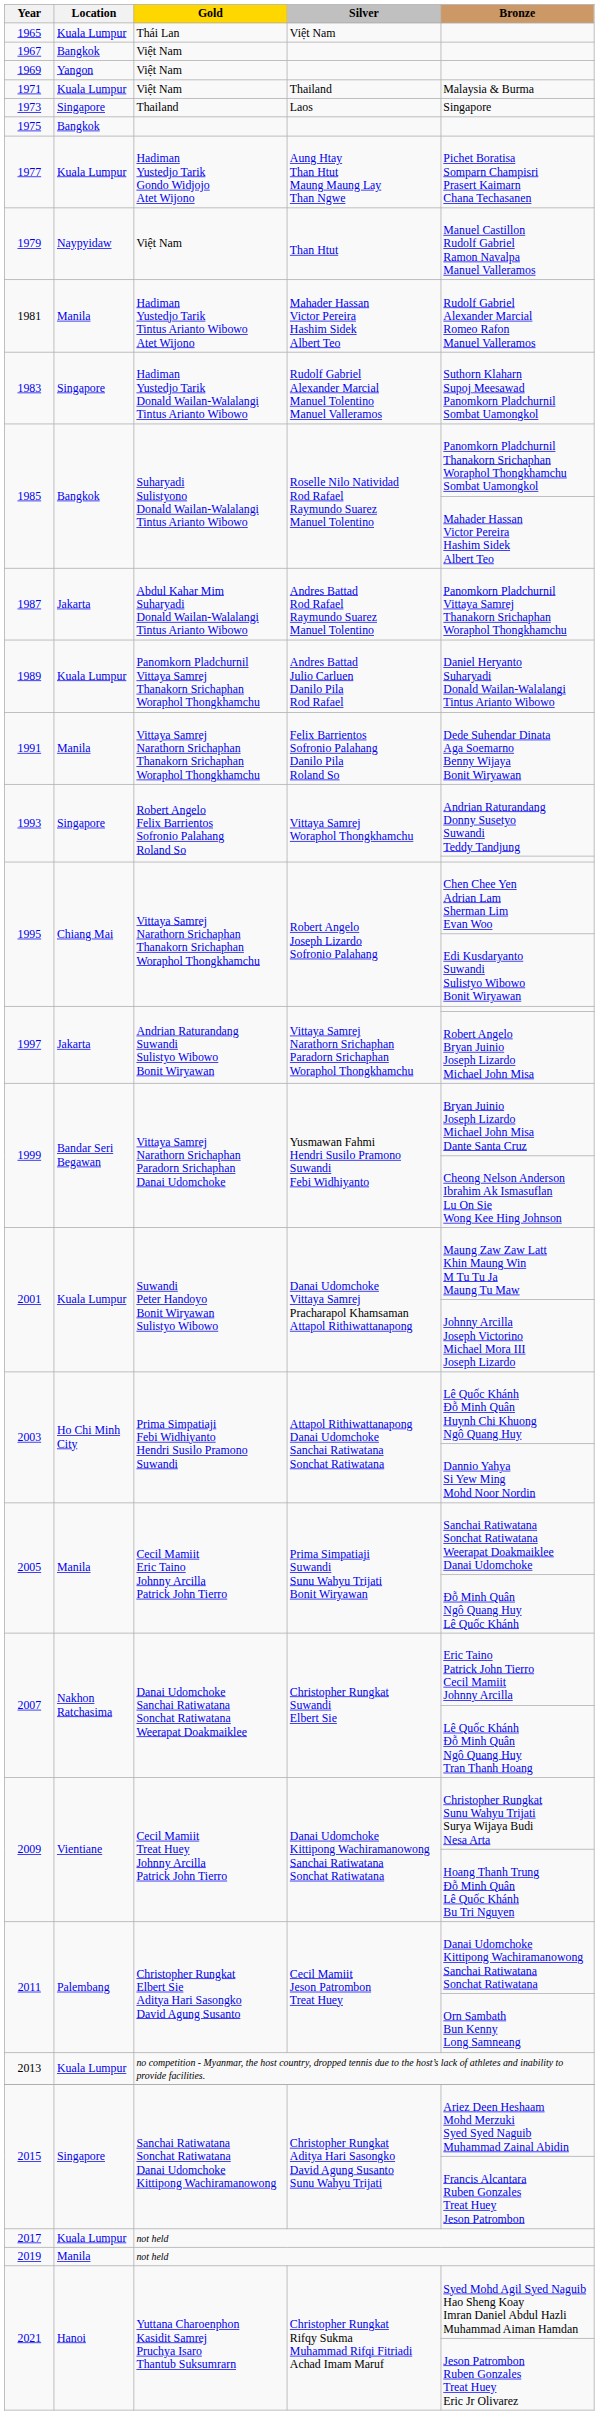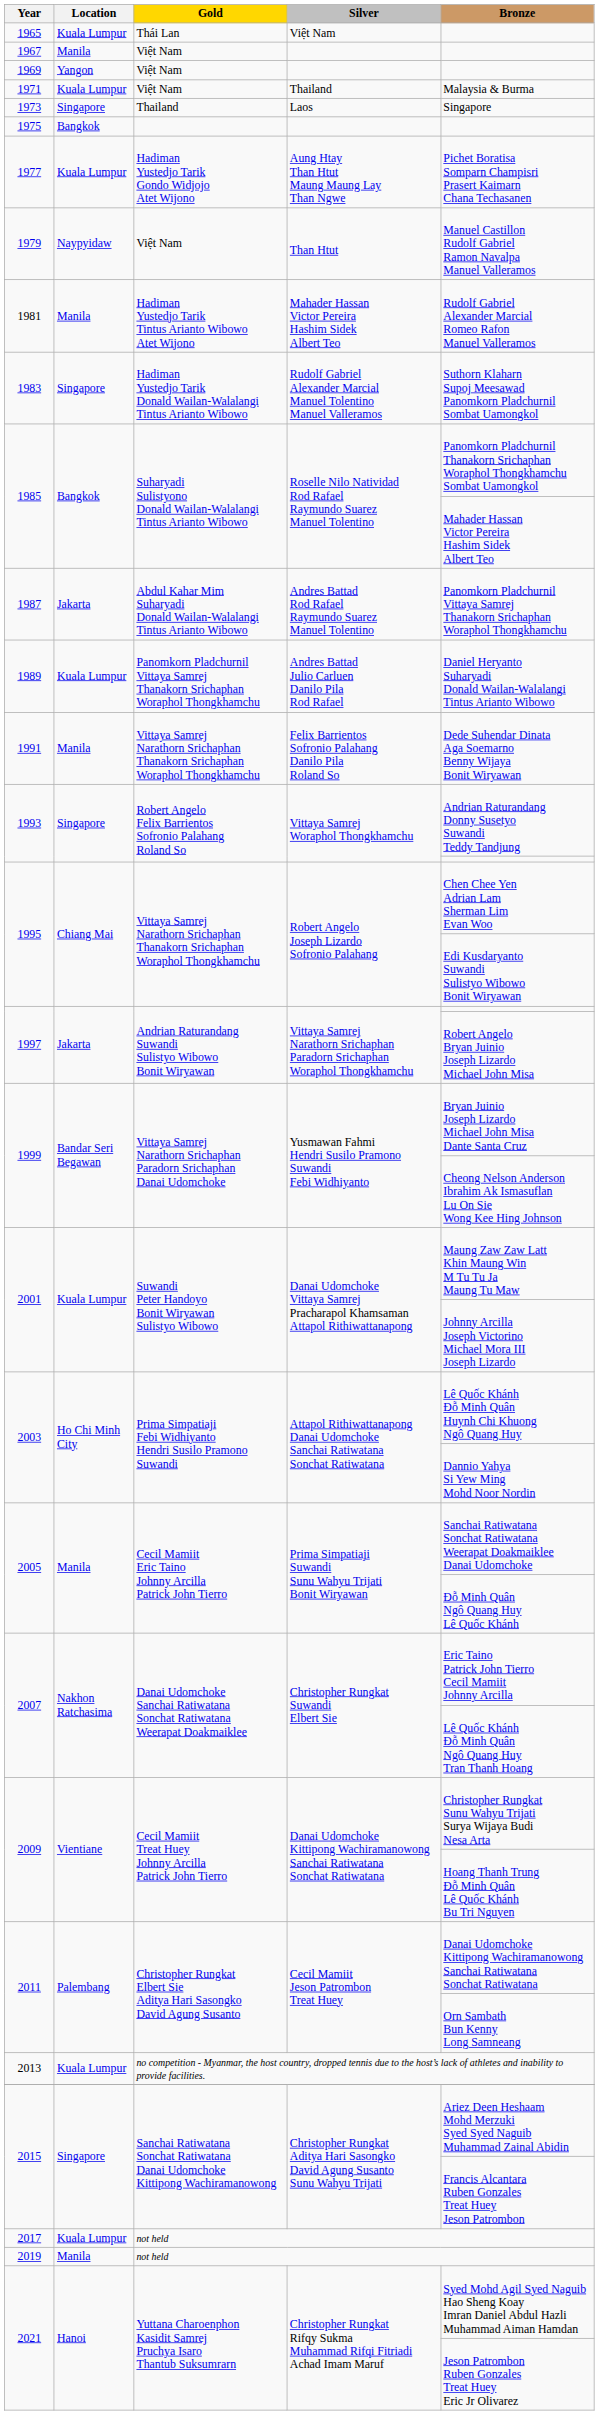 <table class="wikitable">
 <tr align=center>
 <th width="60">Year</th>
 <th width="100">Location</th>
 <td width="200" bgcolor=gold><strong>Gold</strong></td>
 <td width="200" bgcolor=silver><strong>Silver</strong></td>
 <td width="200" bgcolor=cc9966><strong>Bronze</strong></td>
 </tr>
 <tr>
 <td align="center"><a href='#'>1965</a></td>
 <td><a href='#'>Kuala Lumpur</a></td>
 <td>Thái Lan</td>
 <td>Việt Nam</td>
 <td></td>
 </tr>
 <tr>
 <td align="center"><a href='#'>1967</a></td>
-<td><a href='#'>Bangkok</a></td>
+<td><a href='#'>Manila</a></td>
 <td>Việt Nam</td>
 <td></td>
 <td></td>
 </tr>
 <tr>
 <td align="center"><a href='#'>1969</a></td>
 <td><a href='#'>Yangon</a></td>
 <td>Việt Nam</td>
 <td></td>
 <td></td>
 </tr>
 <tr>
 <td align="center"><a href='#'>1971</a></td>
 <td><a href='#'>Kuala Lumpur</a></td>
 <td>Việt Nam</td>
 <td>Thailand</td>
 <td>Malaysia & Burma</td>
 </tr>
 <tr>
 <td align="center"><a href='#'>1973</a></td>
 <td><a href='#'>Singapore</a></td>
 <td>Thailand</td>
 <td>Laos</td>
 <td>Singapore</td>
 </tr>
 <tr>
 <td align="center"><a href='#'>1975</a></td>
 <td><a href='#'>Bangkok</a></td>
 <td></td>
 <td></td>
 <td></td>
 </tr>
 <tr>
 <td align="center"><a href='#'>1977</a></td>
 <td><a href='#'>Kuala Lumpur</a></td>
 <td> <br> <a href='#'>Hadiman</a> <br> <a href='#'>Yustedjo Tarik</a> <br> <a href='#'>Gondo Widjojo</a> <br> <a href='#'>Atet Wijono</a></td>
 <td> <br> <a href='#'>Aung Htay</a> <br> <a href='#'>Than Htut</a> <br> <a href='#'>Maung Maung Lay</a> <br> <a href='#'>Than Ngwe</a></td>
 <td> <br> <a href='#'>Pichet Boratisa</a> <br> <a href='#'>Somparn Champisri</a> <br> <a href='#'>Prasert Kaimarn</a> <br> <a href='#'>Chana Techasanen</a></td>
 </tr>
 <tr>
 <td align="center"><a href='#'>1979</a></td>
 <td><a href='#'>Naypyidaw</a></td>
 <td>Việt Nam</td>
 <td> <br> <a href='#'>Than Htut</a></td>
 <td> <br> <a href='#'>Manuel Castillon</a> <br> <a href='#'>Rudolf Gabriel</a> <br> <a href='#'>Ramon Navalpa</a> <br> <a href='#'>Manuel Valleramos</a></td>
 </tr>
 <tr>
 <td align="center">1981</td>
 <td><a href='#'>Manila</a></td>
 <td> <br> <a href='#'>Hadiman</a> <br> <a href='#'>Yustedjo Tarik</a> <br> <a href='#'>Tintus Arianto Wibowo</a> <br> <a href='#'>Atet Wijono</a></td>
 <td> <br> <a href='#'>Mahader Hassan</a> <br> <a href='#'>Victor Pereira</a> <br> <a href='#'>Hashim Sidek</a> <br> <a href='#'>Albert Teo</a></td>
 <td> <br> <a href='#'>Rudolf Gabriel</a> <br> <a href='#'>Alexander Marcial</a> <br> <a href='#'>Romeo Rafon</a> <br> <a href='#'>Manuel Valleramos</a></td>
 </tr>
 <tr>
 <td align="center"><a href='#'>1983</a></td>
 <td><a href='#'>Singapore</a></td>
 <td> <br> <a href='#'>Hadiman</a> <br> <a href='#'>Yustedjo Tarik</a> <br> <a href='#'>Donald Wailan-Walalangi</a> <br> <a href='#'>Tintus Arianto Wibowo</a></td>
 <td> <br> <a href='#'>Rudolf Gabriel</a> <br> <a href='#'>Alexander Marcial</a> <br> <a href='#'>Manuel Tolentino</a> <br> <a href='#'>Manuel Valleramos</a></td>
 <td> <br> <a href='#'>Suthorn Klaharn</a> <br> <a href='#'>Supoj Meesawad</a> <br> <a href='#'>Panomkorn Pladchurnil</a> <br> <a href='#'>Sombat Uamongkol</a></td>
 </tr>
 <tr>
 <td rowspan="2" align="center"><a href='#'>1985</a></td>
 <td rowspan="2"><a href='#'>Bangkok</a></td>
 <td rowspan="2"> <br> <a href='#'>Suharyadi</a> <br> <a href='#'>Sulistyono</a> <br> <a href='#'>Donald Wailan-Walalangi</a> <br> <a href='#'>Tintus Arianto Wibowo</a></td>
 <td rowspan="2"> <br> <a href='#'>Roselle Nilo Natividad</a> <br> <a href='#'>Rod Rafael</a> <br> <a href='#'>Raymundo Suarez</a> <br> <a href='#'>Manuel Tolentino</a></td>
 <td>  <br> <a href='#'>Panomkorn Pladchurnil</a> <br> <a href='#'>Thanakorn Srichaphan</a> <br> <a href='#'>Woraphol Thongkhamchu</a> <br> <a href='#'>Sombat Uamongkol</a></td>
 </tr>
 <tr>
 <td> <br> <a href='#'>Mahader Hassan</a> <br> <a href='#'>Victor Pereira</a> <br> <a href='#'>Hashim Sidek</a> <br> <a href='#'>Albert Teo</a></td>
 </tr>
 <tr>
 <td align="center"><a href='#'>1987</a></td>
 <td><a href='#'>Jakarta</a></td>
 <td> <br> <a href='#'>Abdul Kahar Mim</a> <br> <a href='#'>Suharyadi</a> <br> <a href='#'>Donald Wailan-Walalangi</a> <br> <a href='#'>Tintus Arianto Wibowo</a></td>
 <td> <br> <a href='#'>Andres Battad</a> <br> <a href='#'>Rod Rafael</a> <br> <a href='#'>Raymundo Suarez</a> <br> <a href='#'>Manuel Tolentino</a></td>
 <td> <br> <a href='#'>Panomkorn Pladchurnil</a> <br> <a href='#'>Vittaya Samrej</a> <br> <a href='#'>Thanakorn Srichaphan</a> <br> <a href='#'>Woraphol Thongkhamchu</a></td>
 </tr>
 <tr>
 <td align="center"><a href='#'>1989</a></td>
 <td><a href='#'>Kuala Lumpur</a></td>
 <td> <br> <a href='#'>Panomkorn Pladchurnil</a> <br> <a href='#'>Vittaya Samrej</a> <br> <a href='#'>Thanakorn Srichaphan</a> <br> <a href='#'>Woraphol Thongkhamchu</a></td>
 <td> <br> <a href='#'>Andres Battad</a> <br> <a href='#'>Julio Carluen</a> <br> <a href='#'>Danilo Pila</a> <br> <a href='#'>Rod Rafael</a></td>
 <td> <br> <a href='#'>Daniel Heryanto</a> <br> <a href='#'>Suharyadi</a> <br> <a href='#'>Donald Wailan-Walalangi</a> <br> <a href='#'>Tintus Arianto Wibowo</a></td>
 </tr>
 <tr>
 <td align="center"><a href='#'>1991</a></td>
 <td><a href='#'>Manila</a></td>
 <td> <br> <a href='#'>Vittaya Samrej</a> <br> <a href='#'>Narathorn Srichaphan</a> <br> <a href='#'>Thanakorn Srichaphan</a> <br> <a href='#'>Woraphol Thongkhamchu</a></td>
 <td> <br> <a href='#'>Felix Barrientos</a> <br> <a href='#'>Sofronio Palahang</a> <br> <a href='#'>Danilo Pila</a> <br> <a href='#'>Roland So</a></td>
 <td> <br> <a href='#'>Dede Suhendar Dinata</a> <br> <a href='#'>Aga Soemarno</a> <br> <a href='#'>Benny Wijaya</a> <br> <a href='#'>Bonit Wiryawan</a></td>
 </tr>
 <tr>
 <td rowspan="2" align="center"><a href='#'>1993</a></td>
 <td rowspan="2"><a href='#'>Singapore</a></td>
 <td rowspan="2"> <br> <a href='#'>Robert Angelo</a> <br> <a href='#'>Felix Barrientos</a> <br> <a href='#'>Sofronio Palahang</a> <br> <a href='#'>Roland So</a></td>
 <td rowspan="2"> <br> <a href='#'>Vittaya Samrej</a> <br> <a href='#'>Woraphol Thongkhamchu</a></td>
 <td> <br> <a href='#'>Andrian Raturandang</a> <br> <a href='#'>Donny Susetyo</a> <br> <a href='#'>Suwandi</a> <br> <a href='#'>Teddy Tandjung</a></td>
 </tr>
 <tr>
 <td></td>
 </tr>
 <tr>
 <td rowspan="2" align="center"><a href='#'>1995</a></td>
 <td rowspan="2"><a href='#'>Chiang Mai</a></td>
 <td rowspan="2"> <br> <a href='#'>Vittaya Samrej</a> <br> <a href='#'>Narathorn Srichaphan</a> <br> <a href='#'>Thanakorn Srichaphan</a> <br> <a href='#'>Woraphol Thongkhamchu</a></td>
 <td rowspan="2"> <br> <a href='#'>Robert Angelo</a> <br> <a href='#'>Joseph Lizardo</a> <br> <a href='#'>Sofronio Palahang</a></td>
 <td> <br> <a href='#'>Chen Chee Yen</a> <br> <a href='#'>Adrian Lam</a> <br> <a href='#'>Sherman Lim</a> <br> <a href='#'>Evan Woo</a></td>
 </tr>
 <tr>
 <td> <br> <a href='#'>Edi Kusdaryanto</a> <br> <a href='#'>Suwandi</a> <br> <a href='#'>Sulistyo Wibowo</a> <br> <a href='#'>Bonit Wiryawan</a></td>
 </tr>
 <tr>
 <td rowspan="2" align="center"><a href='#'>1997</a></td>
 <td rowspan="2"><a href='#'>Jakarta</a></td>
 <td rowspan="2"> <br> <a href='#'>Andrian Raturandang</a> <br> <a href='#'>Suwandi</a> <br> <a href='#'>Sulistyo Wibowo</a> <br> <a href='#'>Bonit Wiryawan</a></td>
 <td rowspan="2"> <br> <a href='#'>Vittaya Samrej</a><br> <a href='#'>Narathorn Srichaphan</a> <br> <a href='#'>Paradorn Srichaphan</a> <br> <a href='#'>Woraphol Thongkhamchu</a></td>
 <td></td>
 </tr>
 <tr>
 <td> <br> <a href='#'>Robert Angelo</a> <br> <a href='#'>Bryan Juinio</a><br> <a href='#'>Joseph Lizardo</a><br> <a href='#'>Michael John Misa</a></td>
 </tr>
 <tr>
 <td rowspan="2" align="center"><a href='#'>1999</a></td>
 <td rowspan="2"><a href='#'>Bandar Seri Begawan</a></td>
 <td rowspan="2"> <br> <a href='#'>Vittaya Samrej</a><br> <a href='#'>Narathorn Srichaphan</a> <br> <a href='#'>Paradorn Srichaphan</a> <br> <a href='#'>Danai Udomchoke</a></td>
 <td rowspan="2"> <br> Yusmawan Fahmi <br>  <a href='#'>Hendri Susilo Pramono</a> <br> <a href='#'>Suwandi</a><br> <a href='#'>Febi Widhiyanto</a></td>
 <td> <br> <a href='#'>Bryan Juinio</a><br> <a href='#'>Joseph Lizardo</a><br> <a href='#'>Michael John Misa</a><br> <a href='#'>Dante Santa Cruz</a></td>
 </tr>
 <tr>
 <td><br> <a href='#'>Cheong Nelson Anderson</a> <br> <a href='#'>Ibrahim Ak Ismasuflan</a><br> <a href='#'>Lu On Sie</a><br> <a href='#'>Wong Kee Hing Johnson</a></td>
 </tr>
 <tr>
 <td rowspan="2" align="center"><a href='#'>2001</a></td>
 <td rowspan="2"><a href='#'>Kuala Lumpur</a></td>
 <td rowspan="2"><br> <a href='#'>Suwandi</a><br> <a href='#'>Peter Handoyo</a><br> <a href='#'>Bonit Wiryawan</a><br> <a href='#'>Sulistyo Wibowo</a></td>
 <td rowspan="2"><br> <a href='#'>Danai Udomchoke</a><br> <a href='#'>Vittaya Samrej</a><br> Pracharapol Khamsaman<br> <a href='#'>Attapol Rithiwattanapong</a></td>
 <td><br> <a href='#'>Maung Zaw Zaw Latt</a><br> <a href='#'>Khin Maung Win</a><br> <a href='#'>M Tu Tu Ja</a><br> <a href='#'>Maung Tu Maw</a></td>
 </tr>
 <tr>
 <td><br> <a href='#'>Johnny Arcilla</a><br> <a href='#'>Joseph Victorino</a><br> <a href='#'>Michael Mora III</a><br> <a href='#'>Joseph Lizardo</a></td>
 </tr>
 <tr>
 <td rowspan="2" align="center"><a href='#'>2003</a></td>
 <td rowspan="2"><a href='#'>Ho Chi Minh City</a></td>
 <td rowspan="2"><br> <a href='#'>Prima Simpatiaji</a><br> <a href='#'>Febi Widhiyanto</a><br> <a href='#'>Hendri Susilo Pramono</a><br> <a href='#'>Suwandi</a></td>
 <td rowspan="2"><br> <a href='#'>Attapol Rithiwattanapong</a><br> <a href='#'>Danai Udomchoke</a><br> <a href='#'>Sanchai Ratiwatana</a><br> <a href='#'>Sonchat Ratiwatana</a></td>
 <td><br> <a href='#'>Lê Quốc Khánh</a><br> <a href='#'>Đỗ Minh Quân</a><br> <a href='#'>Huynh Chi Khuong</a><br> <a href='#'>Ngô Quang Huy</a></td>
 </tr>
 <tr>
 <td><br> <a href='#'>Dannio Yahya</a><br> <a href='#'>Si Yew Ming</a><br> <a href='#'>Mohd Noor Nordin</a></td>
 </tr>
 <tr>
 <td rowspan="2" align="center"><a href='#'>2005</a></td>
 <td rowspan="2"><a href='#'>Manila</a></td>
 <td rowspan="2"><br> <a href='#'>Cecil Mamiit</a><br> <a href='#'>Eric Taino</a><br> <a href='#'>Johnny Arcilla</a><br> <a href='#'>Patrick John Tierro</a></td>
 <td rowspan="2"><br> <a href='#'>Prima Simpatiaji</a><br> <a href='#'>Suwandi</a><br> <a href='#'>Sunu Wahyu Trijati</a><br> <a href='#'>Bonit Wiryawan</a></td>
 <td><br> <a href='#'>Sanchai Ratiwatana</a><br> <a href='#'>Sonchat Ratiwatana</a><br> <a href='#'>Weerapat Doakmaiklee</a><br> <a href='#'>Danai Udomchoke</a></td>
 </tr>
 <tr>
 <td><br> <a href='#'>Đỗ Minh Quân</a><br><a href='#'>Ngô Quang Huy</a> <br> <a href='#'>Lê Quốc Khánh</a></td>
 </tr>
 <tr>
 <td rowspan="2" align="center"><a href='#'>2007</a></td>
 <td rowspan="2"><a href='#'>Nakhon Ratchasima</a></td>
 <td rowspan="2"> <br> <a href='#'>Danai Udomchoke</a> <br> <a href='#'>Sanchai Ratiwatana</a> <br> <a href='#'>Sonchat Ratiwatana</a> <br> <a href='#'>Weerapat Doakmaiklee</a></td>
 <td rowspan="2"> <br> <a href='#'>Christopher Rungkat</a> <br> <a href='#'>Suwandi</a> <br> <a href='#'>Elbert Sie</a><br> </td>
 <td> <br> <a href='#'>Eric Taino</a> <br> <a href='#'>Patrick John Tierro</a> <br> <a href='#'>Cecil Mamiit</a> <br> <a href='#'>Johnny Arcilla</a></td>
 </tr>
 <tr>
 <td> <br> <a href='#'>Lê Quốc Khánh</a> <br> <a href='#'>Đỗ Minh Quân</a> <br> <a href='#'>Ngô Quang Huy</a> <br> <a href='#'>Tran Thanh Hoang</a></td>
 </tr>
 <tr>
 <td rowspan="2" align="center"><a href='#'>2009</a></td>
 <td rowspan="2"><a href='#'>Vientiane</a></td>
 <td rowspan="2"> <br> <a href='#'>Cecil Mamiit</a> <br> <a href='#'>Treat Huey</a> <br> <a href='#'>Johnny Arcilla</a> <br> <a href='#'>Patrick John Tierro</a></td>
 <td rowspan="2"> <br> <a href='#'>Danai Udomchoke</a> <br> <a href='#'>Kittipong Wachiramanowong</a> <br> <a href='#'>Sanchai Ratiwatana</a> <br> <a href='#'>Sonchat Ratiwatana</a></td>
 <td> <br> <a href='#'>Christopher Rungkat</a> <br> <a href='#'>Sunu Wahyu Trijati</a> <br> Surya Wijaya Budi <br> <a href='#'>Nesa Arta</a></td>
 </tr>
 <tr>
 <td>  <br> <a href='#'>Hoang Thanh Trung</a> <br> <a href='#'>Đỗ Minh Quân</a> <br> <a href='#'>Lê Quốc Khánh</a> <br> <a href='#'>Bu Tri Nguyen</a></td>
 </tr>
 <tr>
 <td rowspan="2" align="center"><a href='#'>2011</a></td>
 <td rowspan="2"><a href='#'>Palembang</a></td>
 <td rowspan="2"> <br> <a href='#'>Christopher Rungkat</a> <br> <a href='#'>Elbert Sie</a> <br> <a href='#'>Aditya Hari Sasongko</a> <br> <a href='#'>David Agung Susanto</a></td>
 <td rowspan="2"> <br> <a href='#'>Cecil Mamiit</a> <br> <a href='#'>Jeson Patrombon</a> <br> <a href='#'>Treat Huey</a> <br>  </td>
 <td> <br> <a href='#'>Danai Udomchoke</a> <br> <a href='#'>Kittipong Wachiramanowong</a> <br> <a href='#'>Sanchai Ratiwatana</a> <br> <a href='#'>Sonchat Ratiwatana</a></td>
 </tr>
 <tr>
 <td> <br> <a href='#'>Orn Sambath</a> <br> <a href='#'>Bun Kenny</a> <br> <a href='#'>Long Samneang</a></td>
 </tr>
 <tr>
 <td align="center">2013</td>
 <td><a href='#'>Kuala Lumpur</a></td>
 <td colspan=3><small><em>no competition</em> - <em>Myanmar, the host country, dropped tennis due to the host’s lack of athletes and inability to provide facilities</em>.</small></td>
 </tr>
 <tr>
 </tr>
 <tr>
 <td rowspan="2" align="center"><a href='#'>2015</a></td>
 <td rowspan="2"><a href='#'>Singapore</a></td>
 <td rowspan="2"><br> <a href='#'>Sanchai Ratiwatana</a><br> <a href='#'>Sonchat Ratiwatana</a><br> <a href='#'>Danai Udomchoke</a><br> <a href='#'>Kittipong Wachiramanowong</a></td>
 <td rowspan="2"><br> <a href='#'>Christopher Rungkat</a><br> <a href='#'>Aditya Hari Sasongko</a><br> <a href='#'>David Agung Susanto</a><br> <a href='#'>Sunu Wahyu Trijati</a></td>
 <td><br> <a href='#'>Ariez Deen Heshaam</a><br> <a href='#'>Mohd Merzuki</a><br> <a href='#'>Syed Syed Naguib</a><br> <a href='#'>Muhammad Zainal Abidin</a></td>
 </tr>
 <tr>
 <td><br> <a href='#'>Francis Alcantara</a><br> <a href='#'>Ruben Gonzales</a><br> <a href='#'>Treat Huey</a><br> <a href='#'>Jeson Patrombon</a></td>
 </tr>
 <tr>
 <td align="center"><a href='#'>2017</a></td>
 <td><a href='#'>Kuala Lumpur</a></td>
 <td colspan=3><small><em>not held</em></small></td>
 </tr>
 <tr>
 <td align="center"><a href='#'>2019</a></td>
 <td><a href='#'>Manila</a></td>
 <td colspan=3><small><em>not held</em></small></td>
 </tr>
 <tr>
 <td rowspan="2" align="center"><a href='#'>2021</a></td>
 <td rowspan="2"><a href='#'>Hanoi</a></td>
 <td rowspan=2><br><a href='#'>Yuttana Charoenphon</a><br><a href='#'>Kasidit Samrej</a><br><a href='#'>Pruchya Isaro</a><br><a href='#'>Thantub Suksumrarn</a></td>
 <td rowspan=2><br><a href='#'>Christopher Rungkat</a><br>Rifqy Sukma<br><a href='#'>Muhammad Rifqi Fitriadi</a>  <br>Achad Imam Maruf</td>
 <td><br><a href='#'>Syed Mohd Agil Syed Naguib</a><br>Hao Sheng Koay<br>Imran Daniel Abdul Hazli<br>Muhammad Aiman Hamdan</td>
 </tr>
 <tr>
 <td><br> <a href='#'>Jeson Patrombon</a><br><a href='#'>Ruben Gonzales</a><br><a href='#'>Treat Huey</a><br>Eric Jr Olivarez</td>
 </tr>
 </table>
